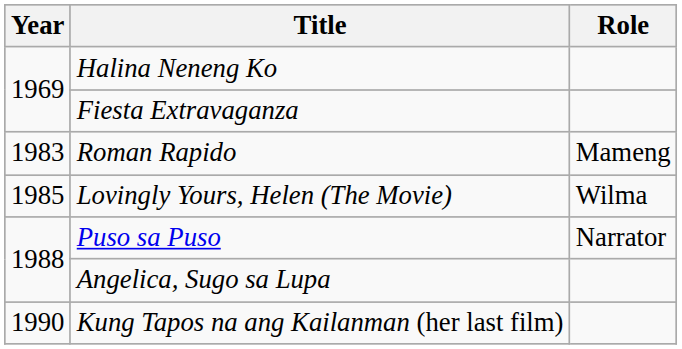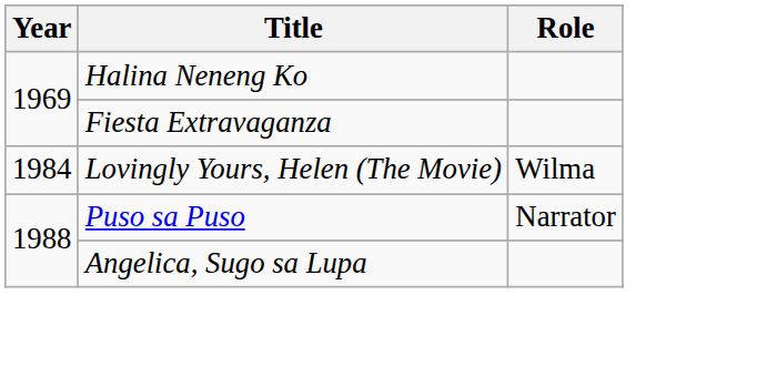 <table class="wikitable">
 <tr>
 <th>Year</th>
 <th>Title</th>
 <th>Role</th>
 </tr>
 <tr>
 <td rowspan="2">1969</td>
 <td><em>Halina Neneng Ko</em></td>
 <td></td>
 </tr>
 <tr>
 <td><em>Fiesta Extravaganza</em></td>
 <td></td>
 </tr>
 <tr>
-<td>1983</td>
-<td><em>Roman Rapido</em></td>
-<td>Mameng</td>
-</tr>
-<tr>
-<td>1985</td>
+<td>1984</td>
 <td><em>Lovingly Yours, Helen (The Movie)</em></td>
 <td>Wilma</td>
 </tr>
 <tr>
 <td rowspan="2">1988</td>
 <td><em><a href='#'>Puso sa Puso</a></em></td>
 <td>Narrator</td>
 </tr>
 <tr>
 <td><em>Angelica, Sugo sa Lupa</em></td>
 <td></td>
 </tr>
-<tr>
-<td>1990</td>
-<td><em>Kung Tapos na ang Kailanman</em> (her last film)</td>
-<td></td>
-</tr>
 </table>
